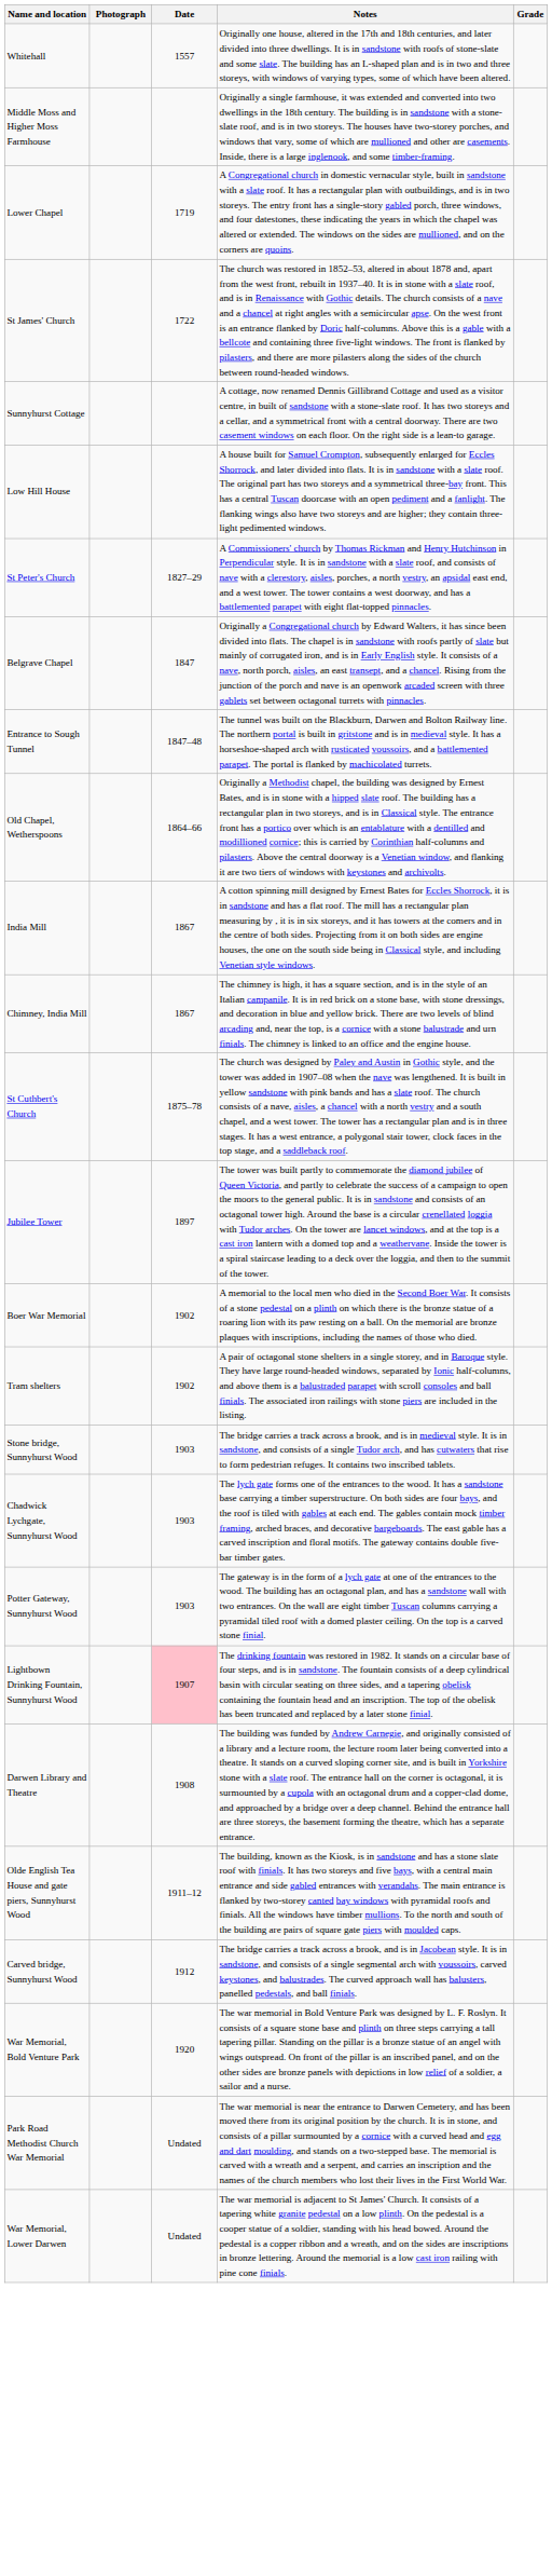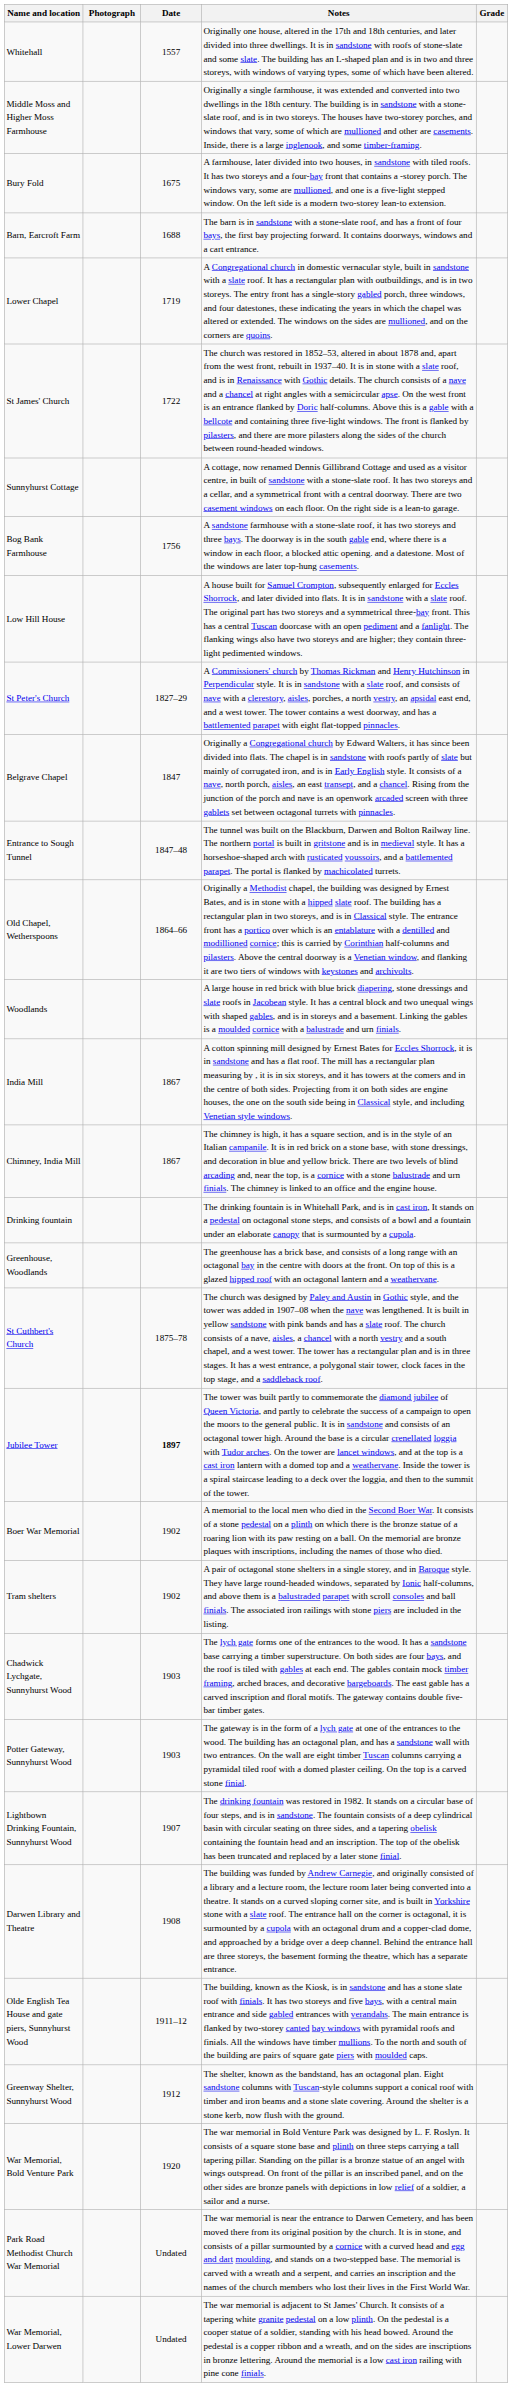 <table class="wikitable sortable plainrowheaders" style="width:100%;border:0px;text-align:left;line-height:150%;">
 <tr>
 <th scope="col"  style="width:150px">Name and location</th>
 <th scope="col"  style="width:100px" class="unsortable">Photograph</th>
 <th scope="col"  style="width:120px">Date</th>
 <th scope="col"  style="width:650px" class="unsortable">Notes</th>
 <th scope="col"  style="width:50px">Grade</th>
 </tr>
 <tr>
 <td>Whitehall<br><small></small></td>
 <td></td>
 <td align="center">1557</td>
 <td>Originally one house, altered in the 17th and 18th centuries, and later divided into three dwellings.  It is in <a href='#'>sandstone</a> with roofs of stone-slate and some <a href='#'>slate</a>.  The building has an L-shaped plan and is in two and three storeys, with windows of varying types, some of which have been altered.</td>
 <td align="center" ></td>
 </tr>
 <tr>
 <td>Middle Moss and Higher Moss Farmhouse<br><small></small></td>
 <td></td>
 <td align="center"></td>
 <td>Originally a single farmhouse, it was extended and converted into two dwellings in the 18th century.  The building is in <a href='#'>sandstone</a> with a stone-slate roof, and is in two storeys.  The houses have two-storey porches, and windows that vary, some of which are <a href='#'>mullioned</a> and other are <a href='#'>casements</a>.  Inside, there is a large <a href='#'>inglenook</a>, and some <a href='#'>timber-framing</a>.</td>
 <td align="center" ></td>
 </tr>
 <tr>
+<td>Bury Fold<br><small></small></td>
+<td></td>
+<td align="center">1675</td>
+<td>A farmhouse, later divided into two houses, in <a href='#'>sandstone</a> with tiled roofs.  It has two storeys and a four-<a href='#'>bay</a> front that contains a -storey porch.  The windows vary, some are <a href='#'>mullioned</a>, and one is a five-light stepped window.  On the left side is a modern two-storey lean-to extension.</td>
+<td align="center" ></td>
+</tr>
+<tr>
+<td>Barn, Earcroft Farm<br><small></small></td>
+<td></td>
+<td align="center">1688</td>
+<td>The barn is in <a href='#'>sandstone</a> with a stone-slate roof, and has a front of four <a href='#'>bays</a>, the first bay projecting forward.  It contains doorways, windows and a cart entrance.</td>
+<td align="center" ></td>
+</tr>
+<tr>
 <td>Lower Chapel<br><small></small></td>
 <td></td>
 <td align="center">1719</td>
 <td>A <a href='#'>Congregational church</a> in domestic vernacular style, built in <a href='#'>sandstone</a> with a <a href='#'>slate</a> roof.  It has a rectangular plan with outbuildings, and is in two storeys.  The entry front has a single-story <a href='#'>gabled</a> porch, three windows, and four datestones, these indicating the years in which the chapel was altered or extended.  The windows on the sides are <a href='#'>mullioned</a>, and on the corners are <a href='#'>quoins</a>.</td>
 <td align="center" ></td>
 </tr>
 <tr>
 <td>St James' Church<br><small></small></td>
 <td></td>
 <td align="center">1722</td>
 <td>The church was restored in 1852–53, altered in about 1878 and, apart from the west front, rebuilt in 1937–40.  It is in stone with a <a href='#'>slate</a> roof, and is in <a href='#'>Renaissance</a> with <a href='#'>Gothic</a> details.  The church consists of a <a href='#'>nave</a> and a <a href='#'>chancel</a> at right angles with a semicircular <a href='#'>apse</a>.  On the west front is an entrance flanked by <a href='#'>Doric</a> half-columns.  Above this is a <a href='#'>gable</a> with a <a href='#'>bellcote</a> and containing three five-light windows.  The front is flanked by <a href='#'>pilasters</a>, and there are more pilasters along the sides of the church between round-headed windows.</td>
 <td align="center" ></td>
 </tr>
 <tr>
 <td>Sunnyhurst Cottage<br><small></small></td>
 <td></td>
 <td align="center"></td>
 <td>A cottage, now renamed Dennis Gillibrand Cottage and used as a visitor centre, in built of <a href='#'>sandstone</a> with a stone-slate roof.  It has two storeys and a cellar, and a symmetrical front with a central doorway.  There are two <a href='#'>casement windows</a> on each floor.  On the right side is a lean-to garage.</td>
+<td align="center" ></td>
+</tr>
+<tr>
+<td>Bog Bank Farmhouse<br><small></small></td>
+<td></td>
+<td align="center">1756</td>
+<td>A <a href='#'>sandstone</a> farmhouse with a stone-slate roof, it has two storeys and three <a href='#'>bays</a>.  The doorway is in the south <a href='#'>gable</a> end, where there is a window in each floor, a blocked attic opening. and a datestone.  Most of the windows are later top-hung <a href='#'>casements</a>.</td>
 <td align="center" ></td>
 </tr>
 <tr>
 <td>Low Hill House<br><small></small></td>
 <td></td>
 <td align="center"></td>
 <td>A house built for <a href='#'>Samuel Crompton</a>, subsequently enlarged for <a href='#'>Eccles Shorrock</a>, and later divided into flats.  It is in <a href='#'>sandstone</a> with a <a href='#'>slate</a> roof.  The original part has two storeys and a symmetrical three-<a href='#'>bay</a> front.  This has a central <a href='#'>Tuscan</a> doorcase with an open <a href='#'>pediment</a> and a <a href='#'>fanlight</a>.  The flanking wings also have two storeys and are higher; they contain three-light pedimented windows.</td>
 <td align="center" ></td>
 </tr>
 <tr>
 <td><a href='#'>St Peter's Church</a><br><small></small></td>
 <td></td>
 <td align="center">1827–29</td>
 <td>A <a href='#'>Commissioners' church</a> by <a href='#'>Thomas Rickman</a> and <a href='#'>Henry Hutchinson</a> in <a href='#'>Perpendicular</a> style.  It is in <a href='#'>sandstone</a> with a <a href='#'>slate</a> roof, and consists of <a href='#'>nave</a> with a <a href='#'>clerestory</a>, <a href='#'>aisles</a>, porches, a north <a href='#'>vestry</a>, an <a href='#'>apsidal</a> east end, and a west tower.  The tower contains a west doorway, and has a <a href='#'>battlemented</a> <a href='#'>parapet</a> with eight flat-topped <a href='#'>pinnacles</a>.</td>
 <td align="center" ></td>
 </tr>
 <tr>
 <td>Belgrave Chapel<br><small></small></td>
 <td></td>
 <td align="center">1847</td>
 <td>Originally a <a href='#'>Congregational church</a> by Edward Walters, it has since been divided into flats.  The chapel is in <a href='#'>sandstone</a> with roofs partly of <a href='#'>slate</a> but mainly of corrugated iron, and is in <a href='#'>Early English</a> style.  It consists of a <a href='#'>nave</a>, north porch, <a href='#'>aisles</a>, an east <a href='#'>transept</a>, and a <a href='#'>chancel</a>.  Rising from the junction of the porch and nave is an openwork <a href='#'>arcaded</a> screen with three <a href='#'>gablets</a> set between octagonal turrets with <a href='#'>pinnacles</a>.</td>
 <td align="center" ></td>
 </tr>
 <tr>
 <td>Entrance to Sough Tunnel<br><small></small></td>
 <td></td>
 <td align="center">1847–48</td>
 <td>The tunnel was built on the Blackburn, Darwen and Bolton Railway line.  The northern <a href='#'>portal</a> is built in <a href='#'>gritstone</a> and is in <a href='#'>medieval</a> style.  It has a horseshoe-shaped arch with <a href='#'>rusticated</a> <a href='#'>voussoirs</a>, and a <a href='#'>battlemented</a> <a href='#'>parapet</a>.  The portal is flanked by <a href='#'>machicolated</a> turrets.</td>
 <td align="center" ></td>
 </tr>
 <tr>
 <td>Old Chapel, Wetherspoons <br><small></small></td>
 <td></td>
 <td align="center">1864–66</td>
 <td>Originally a <a href='#'>Methodist</a> chapel, the building was designed by Ernest Bates, and is in stone with a <a href='#'>hipped</a> <a href='#'>slate</a> roof.  The building has a rectangular plan in two storeys, and is in <a href='#'>Classical</a> style.  The entrance front has a <a href='#'>portico</a> over which is an <a href='#'>entablature</a> with a <a href='#'>dentilled</a> and <a href='#'>modillioned</a> <a href='#'>cornice</a>; this is carried by <a href='#'>Corinthian</a> half-columns and <a href='#'>pilasters</a>.  Above the central doorway is a <a href='#'>Venetian window</a>, and flanking it are two tiers of windows with <a href='#'>keystones</a> and <a href='#'>archivolts</a>.</td>
 <td align="center" ></td>
 </tr>
 <tr>
+<td>Woodlands<br><small></small></td>
+<td></td>
+<td align="center"></td>
+<td>A large house in red brick with blue brick <a href='#'>diapering</a>, stone dressings and <a href='#'>slate</a> roofs in <a href='#'>Jacobean</a> style.  It has a central block and two unequal wings with shaped <a href='#'>gables</a>, and is in  storeys and a basement.  Linking the gables is a <a href='#'>moulded</a> <a href='#'>cornice</a> with a <a href='#'>balustrade</a> and urn <a href='#'>finials</a>.</td>
+<td align="center" ></td>
+</tr>
+<tr>
 <td>India Mill<br><small></small></td>
 <td></td>
 <td align="center">1867</td>
 <td>A cotton spinning mill designed by Ernest Bates for <a href='#'>Eccles Shorrock</a>, it is in <a href='#'>sandstone</a> and has a flat roof.  The mill has a rectangular plan measuring  by , it is in six storeys, and it has towers at the comers and in the centre of both sides.  Projecting from it on both sides are engine houses, the one on the south side being in <a href='#'>Classical</a> style, and including <a href='#'>Venetian style windows</a>.</td>
 <td align="center" ></td>
 </tr>
 <tr>
 <td>Chimney, India Mill<br><small></small></td>
 <td></td>
 <td align="center">1867</td>
 <td>The chimney is  high, it has a square section, and is in the style of an Italian <a href='#'>campanile</a>.  It is in red brick on a stone base, with stone dressings, and decoration in blue and yellow brick. There are two levels of blind <a href='#'>arcading</a> and, near the top, is a <a href='#'>cornice</a> with a stone <a href='#'>balustrade</a> and urn <a href='#'>finials</a>.  The chimney is linked to an office and the engine house.</td>
 <td align="center" ></td>
 </tr>
 <tr>
+<td>Drinking fountain<br><small></small></td>
+<td></td>
+<td align="center"></td>
+<td>The drinking fountain is in Whitehall Park, and is in <a href='#'>cast iron</a>,  It stands on a <a href='#'>pedestal</a> on octagonal stone steps, and consists of a bowl and a fountain under an elaborate <a href='#'>canopy</a> that is surmounted by a <a href='#'>cupola</a>.</td>
+<td align="center" ></td>
+</tr>
+<tr>
+<td>Greenhouse, Woodlands<br><small></small></td>
+<td></td>
+<td align="center"></td>
+<td>The greenhouse has a brick base, and consists of a long range with an octagonal <a href='#'>bay</a> in the centre with doors at the front.  On top of this is a glazed <a href='#'>hipped roof</a> with an octagonal lantern and a <a href='#'>weathervane</a>.</td>
+<td align="center" ></td>
+</tr>
+<tr>
 <td><a href='#'>St Cuthbert's Church</a><br><small></small></td>
 <td></td>
 <td align="center">1875–78</td>
 <td>The church was designed by <a href='#'>Paley and Austin</a> in <a href='#'>Gothic</a> style, and the tower was added in 1907–08 when the <a href='#'>nave</a> was lengthened.  It is built in yellow <a href='#'>sandstone</a> with pink bands and has a <a href='#'>slate</a> roof.  The church consists of a nave, <a href='#'>aisles</a>, a <a href='#'>chancel</a> with a north <a href='#'>vestry</a> and a south chapel, and a west tower.  The tower has a rectangular plan and is in three stages.  It has a west entrance, a polygonal stair tower, clock faces in the top stage, and a <a href='#'>saddleback roof</a>.</td>
 <td align="center" ></td>
 </tr>
 <tr>
 <td><a href='#'>Jubilee Tower</a><br><small></small></td>
 <td></td>
-<td align="center">1897</td>
+<td align="center"><strong>1897</strong></td>
 <td>The tower was built partly to commemorate the <a href='#'>diamond jubilee</a> of <a href='#'>Queen Victoria</a>, and partly to celebrate the success of a campaign to open the moors to the general public.  It is in <a href='#'>sandstone</a> and consists of an octagonal tower  high.  Around the base is a circular <a href='#'>crenellated</a> <a href='#'>loggia</a> with <a href='#'>Tudor arches</a>.  On the tower are <a href='#'>lancet windows</a>, and at the top is a <a href='#'>cast iron</a> lantern with a domed top and a <a href='#'>weathervane</a>.  Inside the tower is a spiral staircase leading to a deck over the loggia, and then to the summit of the tower.</td>
 <td align="center" ></td>
 </tr>
 <tr>
 <td>Boer War Memorial<br><small></small></td>
 <td></td>
 <td align="center">1902</td>
 <td>A memorial to the local men who died in the <a href='#'>Second Boer War</a>.  It consists of a stone <a href='#'>pedestal</a> on a <a href='#'>plinth</a> on which there is the bronze statue of a roaring lion with its paw resting on a ball.  On the memorial are bronze plaques with inscriptions, including the names of those who died.</td>
 <td align="center" ></td>
 </tr>
 <tr>
 <td>Tram shelters<br><small></small></td>
 <td></td>
 <td align="center">1902</td>
 <td>A pair of octagonal stone shelters in a single storey, and in <a href='#'>Baroque</a> style.  They have large round-headed windows, separated by <a href='#'>Ionic</a> half-columns, and above them is a <a href='#'>balustraded</a> <a href='#'>parapet</a> with scroll <a href='#'>consoles</a> and ball <a href='#'>finials</a>.  The associated iron railings with stone <a href='#'>piers</a> are included in the listing.</td>
-<td align="center" ></td>
-</tr>
-<tr>
-<td>Stone bridge, Sunnyhurst Wood<br><small></small></td>
-<td></td>
-<td align="center">1903</td>
-<td>The bridge carries a track across a brook, and is in <a href='#'>medieval</a> style.  It is in <a href='#'>sandstone</a>, and consists of a single <a href='#'>Tudor arch</a>, and has <a href='#'>cutwaters</a> that rise to form pedestrian refuges.  It contains two inscribed tablets.</td>
 <td align="center" ></td>
 </tr>
 <tr>
 <td>Chadwick Lychgate,<br>Sunnyhurst Wood<br><small></small></td>
 <td></td>
 <td align="center">1903</td>
 <td>The <a href='#'>lych gate</a> forms one of the entrances to the wood.  It has a <a href='#'>sandstone</a> base carrying a timber superstructure.  On both sides are four <a href='#'>bays</a>, and the roof is tiled with <a href='#'>gables</a> at each end.  The gables contain mock <a href='#'>timber framing</a>, arched braces, and decorative <a href='#'>bargeboards</a>.  The east gable has a carved inscription and floral motifs.  The gateway contains double five-bar timber gates.</td>
 <td align="center" ></td>
 </tr>
 <tr>
 <td>Potter Gateway, Sunnyhurst Wood<br><small></small></td>
 <td></td>
 <td align="center">1903</td>
 <td>The gateway is in the form of a <a href='#'>lych gate</a> at one of the entrances to the wood.  The building has an octagonal plan, and has a <a href='#'>sandstone</a> wall with two entrances.  On the wall are eight timber <a href='#'>Tuscan</a> columns carrying a pyramidal tiled roof with a domed plaster ceiling.  On the top is a carved stone <a href='#'>finial</a>.</td>
 <td align="center" ></td>
 </tr>
 <tr>
 <td>Lightbown Drinking Fountain,<br>Sunnyhurst Wood<br><small></small></td>
 <td></td>
-<td align="center" style="background: pink;">1907</td>
+<td align="center">1907</td>
 <td>The <a href='#'>drinking fountain</a> was restored in 1982.  It stands on a circular base of four steps, and is in <a href='#'>sandstone</a>.  The fountain consists of a deep cylindrical basin with circular seating on three sides, and a tapering <a href='#'>obelisk</a> containing the fountain head and an inscription.  The top of the obelisk has been truncated and replaced by a later stone <a href='#'>finial</a>.</td>
 <td align="center" ></td>
 </tr>
 <tr>
 <td>Darwen Library and Theatre<br><small></small></td>
 <td></td>
 <td align="center">1908</td>
 <td>The building was funded by <a href='#'>Andrew Carnegie</a>, and originally consisted of a library and a lecture room, the lecture room later being converted into a theatre.  It stands on a curved sloping corner site, and is built in <a href='#'>Yorkshire</a> stone with a <a href='#'>slate</a> roof.  The entrance hall on the corner is octagonal, it is surmounted by a <a href='#'>cupola</a> with an octagonal drum and a copper-clad dome, and approached by a bridge over a deep channel.  Behind the entrance hall are three storeys, the basement forming the theatre, which has a separate entrance.</td>
 <td align="center" ></td>
 </tr>
 <tr>
 <td>Olde English Tea House and gate piers, Sunnyhurst Wood<br><small></small></td>
 <td></td>
 <td align="center">1911–12</td>
 <td>The building, known as the Kiosk, is in <a href='#'>sandstone</a> and has a stone slate roof with <a href='#'>finials</a>.  It has two storeys and five <a href='#'>bays</a>, with a central main entrance and side <a href='#'>gabled</a> entrances with <a href='#'>verandahs</a>.  The main entrance is flanked by two-storey <a href='#'>canted</a> <a href='#'>bay windows</a> with pyramidal roofs and finials.  All the windows have timber <a href='#'>mullions</a>.  To the north and south of the building are pairs of square gate <a href='#'>piers</a> with <a href='#'>moulded</a> caps.</td>
 <td align="center" ></td>
 </tr>
 <tr>
-<td>Carved bridge, Sunnyhurst Wood<br><small></small></td>
+<td>Greenway Shelter, Sunnyhurst Wood<br><small></small></td>
 <td></td>
 <td align="center">1912</td>
-<td>The bridge carries a track across a brook, and is in <a href='#'>Jacobean</a> style.  It is in <a href='#'>sandstone</a>, and consists of a single segmental arch with <a href='#'>voussoirs</a>, carved <a href='#'>keystones</a>, and <a href='#'>balustrades</a>.  The curved approach wall has <a href='#'>balusters</a>, panelled <a href='#'>pedestals</a>, and ball <a href='#'>finials</a>.</td>
+<td>The shelter, known as the bandstand, has an octagonal plan.  Eight <a href='#'>sandstone</a> columns with <a href='#'>Tuscan</a>-style columns support a conical roof with timber and iron beams and a stone slate covering.  Around the shelter is a stone kerb, now flush with the ground.</td>
 <td align="center" ></td>
 </tr>
 <tr>
 <td>War Memorial, Bold Venture Park<br><small></small></td>
 <td></td>
 <td align="center">1920</td>
 <td>The war memorial in Bold Venture Park was designed by L. F. Roslyn.  It consists of a square stone base and <a href='#'>plinth</a> on three steps carrying a tall tapering pillar.  Standing on the pillar is a bronze statue of an angel with wings outspread.  On front of the pillar is an inscribed panel, and on the other sides are bronze panels with depictions in low <a href='#'>relief</a> of a soldier, a sailor and a nurse.</td>
 <td align="center" ></td>
 </tr>
 <tr>
 <td>Park Road Methodist Church War Memorial<br><small></small></td>
 <td></td>
 <td align="center">Undated</td>
 <td>The war memorial is near the entrance to Darwen Cemetery, and has been moved there from its original position by the church.  It is in stone, and consists of a pillar surmounted by a <a href='#'>cornice</a> with a curved head and <a href='#'>egg and dart</a> <a href='#'>moulding</a>, and stands on a two-stepped base.  The memorial is carved with a wreath and a serpent, and carries an inscription and the names of the church members who lost their lives in the First World War.</td>
 <td align="center" ></td>
 </tr>
 <tr>
 <td>War Memorial,<br>Lower Darwen<br><small></small></td>
 <td></td>
 <td align="center">Undated</td>
 <td>The war memorial is adjacent to St James' Church.  It consists of a tapering white <a href='#'>granite</a> <a href='#'>pedestal</a> on a low <a href='#'>plinth</a>.  On the pedestal is a cooper statue of a soldier, standing with his head bowed.  Around the pedestal is a copper ribbon and a wreath, and on the sides are inscriptions in bronze lettering.  Around the memorial is a low <a href='#'>cast iron</a> railing with pine cone <a href='#'>finials</a>.</td>
 <td align="center" ></td>
 </tr>
 <tr>
 </tr>
 </table>
